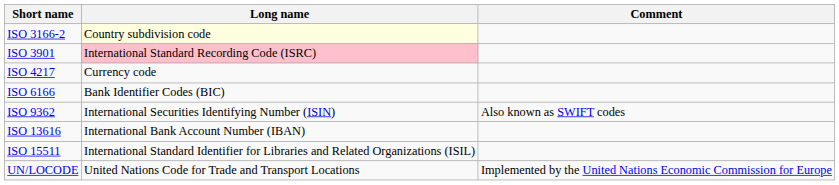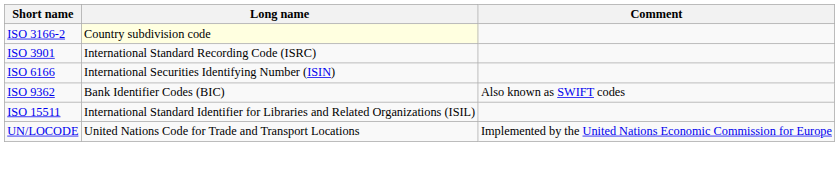 <table class="wikitable">
 <tr>
 <th>Short name</th>
 <th>Long name</th>
 <th>Comment</th>
 </tr>
 <tr>
 <td><a href='#'>ISO 3166-2</a></td>
 <td style="background: lightyellow;">Country subdivision code</td>
 <td></td>
 </tr>
 <tr>
 <td><a href='#'>ISO 3901</a></td>
-<td style="background: pink;">International Standard Recording Code (ISRC)</td>
-<td></td>
-</tr>
-<tr>
-<td><a href='#'>ISO 4217</a></td>
-<td>Currency code</td>
+<td>International Standard Recording Code (ISRC)</td>
 <td></td>
 </tr>
 <tr>
 <td><a href='#'>ISO 6166</a></td>
-<td>Bank Identifier Codes (BIC)</td>
+<td>International Securities Identifying Number (<a href='#'>ISIN</a>)</td>
 <td></td>
 </tr>
 <tr>
 <td><a href='#'>ISO 9362</a></td>
-<td>International Securities Identifying Number (<a href='#'>ISIN</a>)</td>
+<td>Bank Identifier Codes (BIC)</td>
 <td>Also known as <a href='#'>SWIFT</a> codes</td>
-</tr>
-<tr>
-<td><a href='#'>ISO 13616</a></td>
-<td>International Bank Account Number (IBAN)</td>
-<td></td>
 </tr>
 <tr>
 <td><a href='#'>ISO 15511</a></td>
 <td>International Standard Identifier for Libraries and Related Organizations (ISIL)</td>
 <td></td>
 </tr>
 <tr>
 <td><a href='#'>UN/LOCODE</a></td>
 <td>United Nations Code for Trade and Transport Locations</td>
 <td>Implemented by the <a href='#'>United Nations Economic Commission for Europe</a></td>
 </tr>
 </table>
